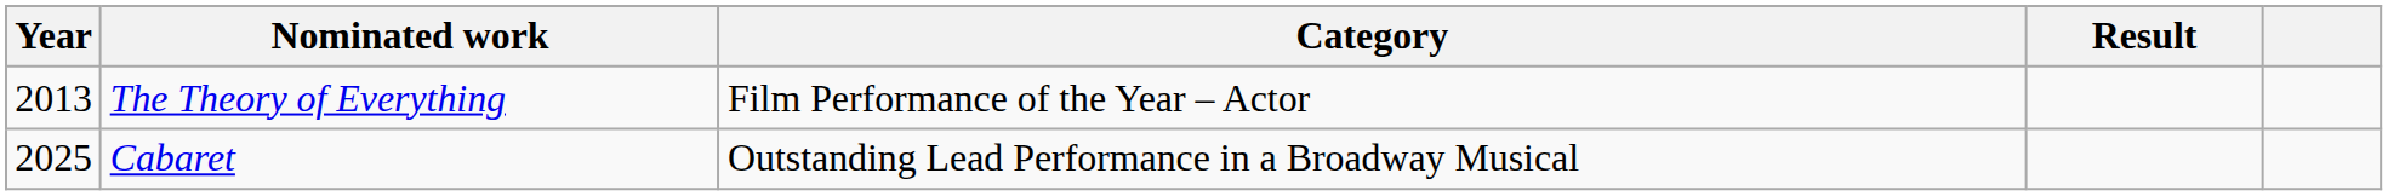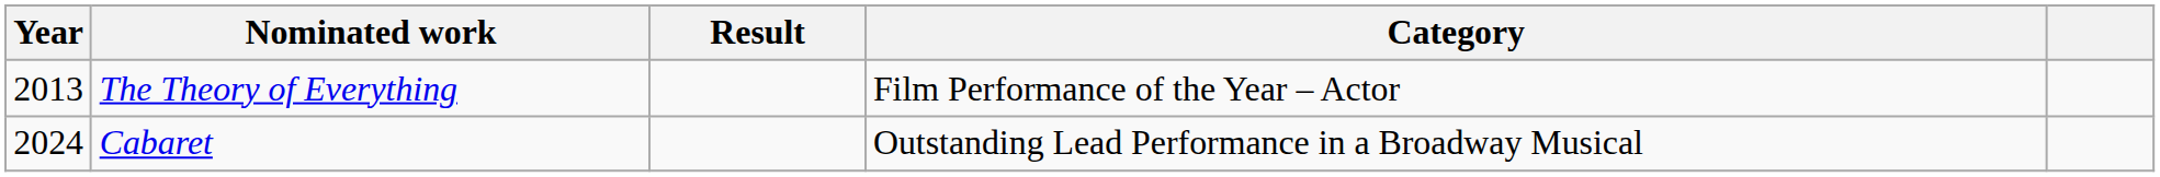 <table class=wikitable>
 <tr>
 <th width=4%>Year</th>
 <th width=26%>Nominated work</th>
+<th width=10%>Result</th>
 <th width=55%>Category</th>
-<th width=10%>Result</th>
 <th width=5%></th>
 </tr>
 <tr>
 <td>2013</td>
 <td><em><a href='#'>The Theory of Everything</a></em></td>
+<td></td>
 <td>Film Performance of the Year – Actor</td>
-<td></td>
 <td></td>
 </tr>
 <tr>
-<td>2025</td>
+<td>2024</td>
 <td><a href='#'><em>Cabaret</em></a></td>
+<td></td>
 <td>Outstanding Lead Performance in a Broadway Musical</td>
-<td></td>
 <td></td>
 </tr>
 </table>
